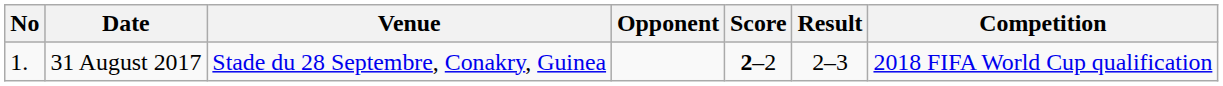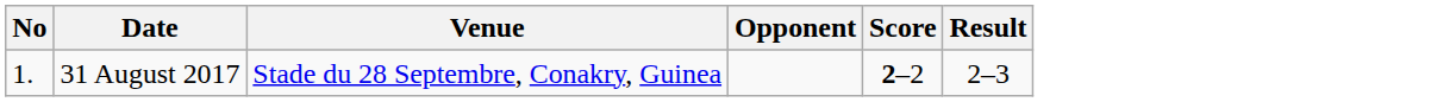 <table class="wikitable" style="font-size:100%;">
 <tr>
 <th>No</th>
 <th>Date</th>
 <th>Venue</th>
 <th>Opponent</th>
 <th>Score</th>
 <th>Result</th>
-<th>Competition</th>
 </tr>
 <tr>
 <td>1.</td>
 <td>31 August 2017</td>
 <td><a href='#'>Stade du 28 Septembre</a>, <a href='#'>Conakry</a>, <a href='#'>Guinea</a></td>
 <td></td>
 <td align=center><strong>2</strong>–2</td>
 <td align=center>2–3</td>
-<td><a href='#'>2018 FIFA World Cup qualification</a></td>
 </tr>
 </table>
